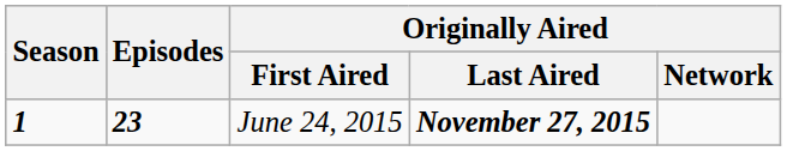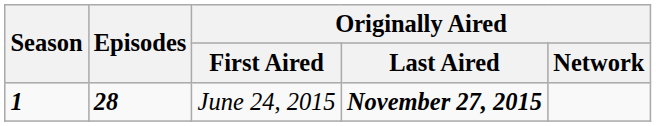 <table class="wikitable">
 <tr>
 <th rowspan="2">Season</th>
 <th rowspan="2">Episodes</th>
 <th colspan="3">Originally Aired</th>
 </tr>
 <tr>
 <th>First Aired</th>
 <th>Last Aired</th>
 <th>Network</th>
 </tr>
 <tr>
 <td><strong><em>1</em></strong></td>
-<td><strong><em>23</em></strong></td>
+<td><strong><em>28</em></strong></td>
 <td><em>June 24, 2015</em></td>
 <td><strong><em>November 27, 2015</em></strong></td>
 <td><em></em></td>
 </tr>
 </table>
